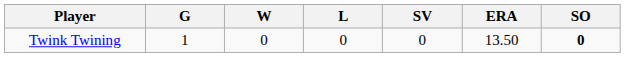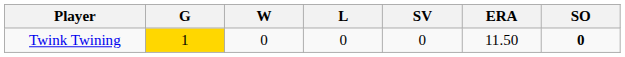 <table class="wikitable sortable">
 <tr>
 <th bgcolor="#DDDDFF" width="16%">Player</th>
 <th bgcolor="#DDDDFF" width="9%">G</th>
 <th bgcolor="#DDDDFF" width="9%">W</th>
 <th bgcolor="#DDDDFF" width="9%">L</th>
 <th bgcolor="#DDDDFF" width="9%">SV</th>
 <th bgcolor="#DDDDFF" width="9%">ERA</th>
 <th bgcolor="#DDDDFF" width="9%">SO</th>
 </tr>
 <tr align="center">
 <td><a href='#'>Twink Twining</a></td>
-<td>1</td>
+<td style="background: gold;">1</td>
 <td>0</td>
 <td>0</td>
 <td>0</td>
-<td>13.50</td>
+<td>11.50</td>
 <td><strong>0</strong></td>
 </tr>
 </table>
